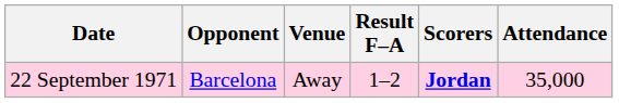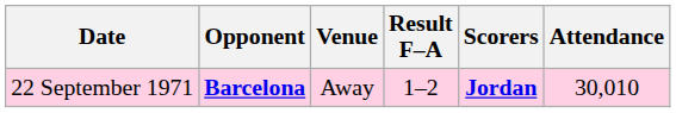 <table class="wikitable" style="text-align:center;">
 <tr>
 <th>Date</th>
 <th>Opponent</th>
 <th>Venue</th>
 <th>Result<br>F–A</th>
 <th class=unsortable>Scorers</th>
 <th>Attendance</th>
 </tr>
 <tr bgcolor="#ffd0e3">
 <td>22 September 1971</td>
-<td><a href='#'>Barcelona</a></td>
+<td><strong><a href='#'>Barcelona</a></strong></td>
 <td>Away</td>
 <td>1–2</td>
 <td><strong><a href='#'>Jordan</a></strong></td>
-<td>35,000</td>
+<td>30,010</td>
 </tr>
 </table>
